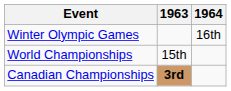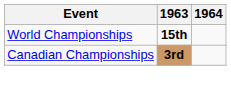 <table class="wikitable">
 <tr>
 <th>Event</th>
 <th>1963</th>
 <th>1964</th>
 </tr>
 <tr>
-<td><a href='#'>Winter Olympic Games</a></td>
-<td></td>
-<td align="center">16th</td>
-</tr>
-<tr>
 <td><a href='#'>World Championships</a></td>
-<td align="center">15th</td>
+<td align="center"><strong>15th</strong></td>
 <td></td>
 </tr>
 <tr>
 <td><a href='#'>Canadian Championships</a></td>
 <td align="center" bgcolor="cc9966"><strong>3rd</strong></td>
 <td></td>
 </tr>
 </table>
